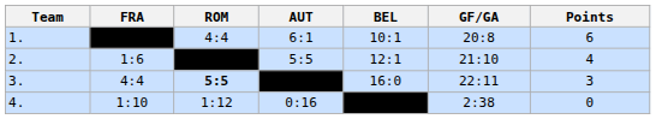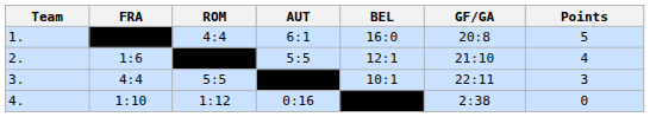 <table class="wikitable" bgcolor="#EFEFFF" width="50%">
 <tr bgcolor="#BCD2EE">
 <th>Team</th>
 <th>FRA</th>
 <th>ROM</th>
 <th>AUT</th>
 <th>BEL</th>
 <th>GF/GA</th>
 <th>Points</th>
 </tr>
 <tr bgcolor="#CAE1FF" align="center">
 <td align="left">1. </td>
 <td style="background:#000000;"></td>
 <td>4:4</td>
 <td>6:1</td>
-<td>10:1</td>
+<td>16:0</td>
 <td>20:8</td>
-<td>6</td>
+<td>5</td>
 </tr>
 <tr bgcolor="#CAE1FF" align="center">
 <td align="left">2. </td>
 <td>1:6</td>
 <td style="background:#000000;"></td>
 <td>5:5</td>
 <td>12:1</td>
 <td>21:10</td>
 <td>4</td>
 </tr>
 <tr bgcolor="#CAE1FF" align="center">
 <td align="left">3. </td>
 <td>4:4</td>
-<td><strong>5:5</strong></td>
+<td>5:5</td>
 <td style="background:#000000;"></td>
-<td>16:0</td>
+<td>10:1</td>
 <td>22:11</td>
 <td>3</td>
 </tr>
 <tr bgcolor="#CAE1FF" align="center">
 <td align="left">4. </td>
 <td>1:10</td>
 <td>1:12</td>
 <td>0:16</td>
 <td style="background:#000000;"></td>
 <td>2:38</td>
 <td>0</td>
 </tr>
 </table>
